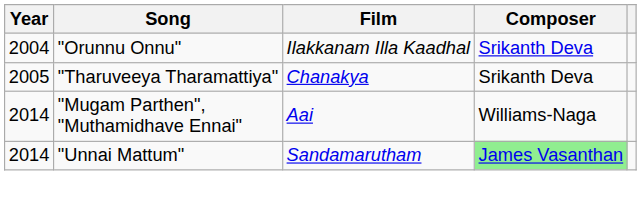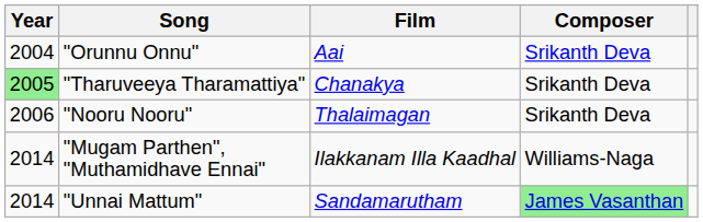 <table class="wikitable sortable" class="wikitable">
 <tr style="background:#ccc; text-align:center;">
 <th>Year</th>
 <th>Song</th>
 <th>Film</th>
 <th>Composer</th>
 <th scope="col" class="unsortable" ></th>
 </tr>
 <tr>
 <td>2004</td>
 <td>"Orunnu Onnu"</td>
-<td><em>Ilakkanam Illa Kaadhal</em></td>
+<td><em><a href='#'>Aai</a></em></td>
 <td><a href='#'>Srikanth Deva</a></td>
 <td></td>
 </tr>
 <tr>
-<td>2005</td>
+<td style="background: lightgreen;">2005</td>
 <td>"Tharuveeya Tharamattiya"</td>
 <td><em><a href='#'>Chanakya</a></em></td>
 <td>Srikanth Deva</td>
 <td></td>
 </tr>
 <tr>
+<td>2006</td>
+<td>"Nooru Nooru"</td>
+<td><em><a href='#'>Thalaimagan</a></em></td>
+<td>Srikanth Deva</td>
+<td></td>
+</tr>
+<tr>
 <td>2014</td>
 <td>"Mugam Parthen",<br>"Muthamidhave Ennai"</td>
-<td><em><a href='#'>Aai</a></em></td>
+<td><em>Ilakkanam Illa Kaadhal</em></td>
 <td>Williams-Naga</td>
 <td></td>
 </tr>
 <tr>
 <td>2014</td>
 <td>"Unnai Mattum"</td>
 <td><em><a href='#'>Sandamarutham</a></em></td>
 <td style="background: lightgreen;"><a href='#'>James Vasanthan</a></td>
 <td></td>
 </tr>
 </table>
